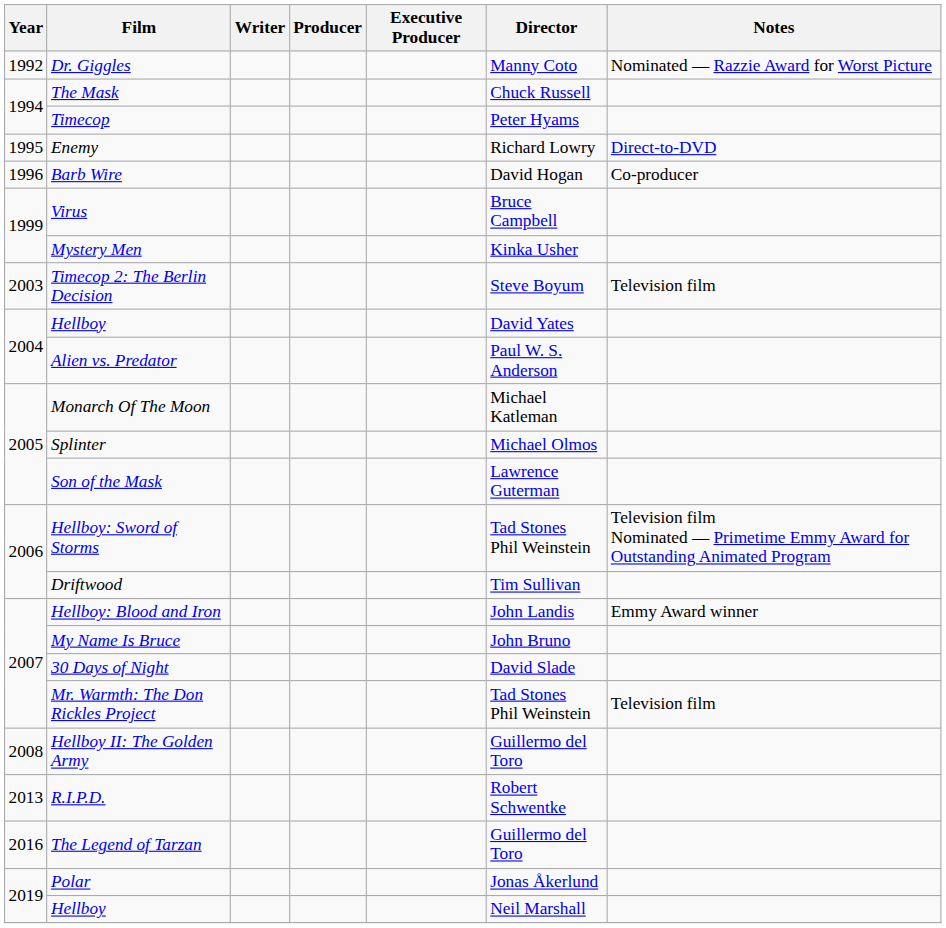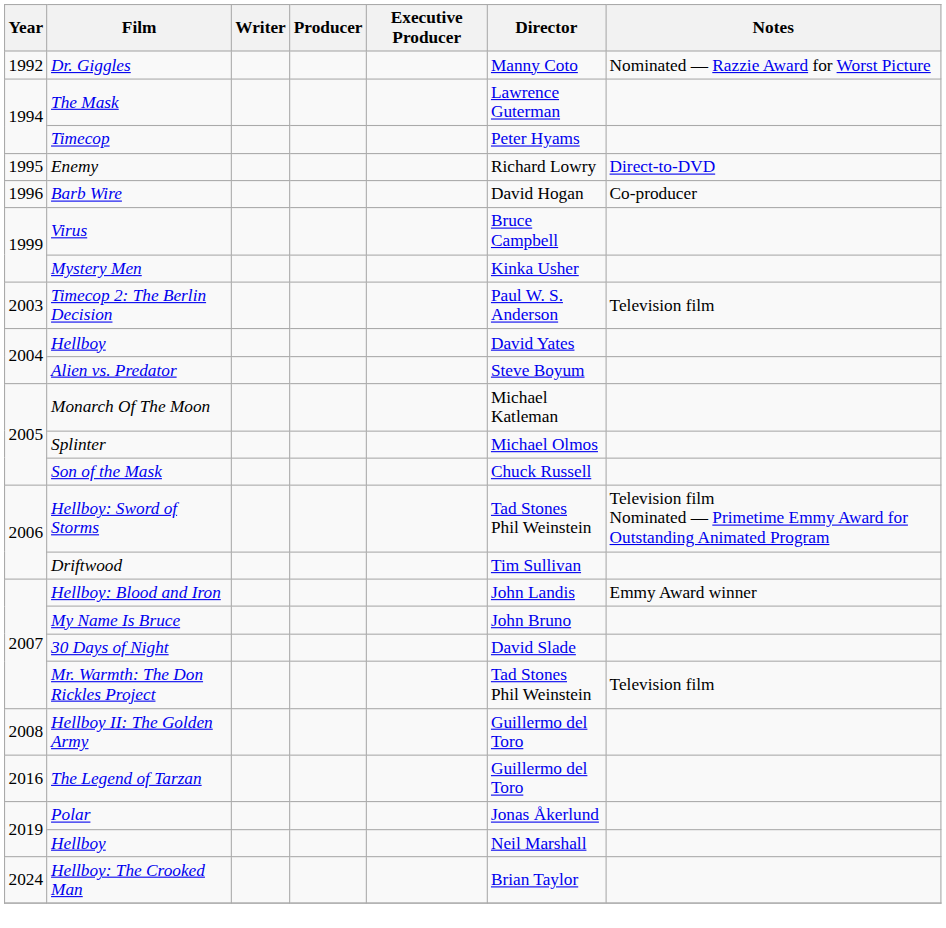 <table class="wikitable">
 <tr>
 <th>Year</th>
 <th>Film</th>
 <th>Writer</th>
 <th>Producer</th>
 <th>Executive Producer</th>
 <th>Director</th>
 <th>Notes</th>
 </tr>
 <tr>
 <td>1992</td>
 <td><em><a href='#'>Dr. Giggles</a></em></td>
 <td></td>
 <td></td>
 <td></td>
 <td><a href='#'>Manny Coto</a></td>
 <td>Nominated — <a href='#'>Razzie Award</a> for <a href='#'>Worst Picture</a></td>
 </tr>
 <tr>
 <td rowspan="2">1994</td>
 <td><em><a href='#'>The Mask</a></em></td>
 <td></td>
 <td></td>
 <td></td>
-<td><a href='#'>Chuck Russell</a></td>
+<td><a href='#'>Lawrence Guterman</a></td>
 <td></td>
 </tr>
 <tr>
 <td><em><a href='#'>Timecop</a></em></td>
 <td></td>
 <td></td>
 <td></td>
 <td><a href='#'>Peter Hyams</a></td>
 <td></td>
 </tr>
 <tr>
 <td>1995</td>
 <td><em>Enemy</em></td>
 <td></td>
 <td></td>
 <td></td>
 <td>Richard Lowry</td>
 <td><a href='#'>Direct-to-DVD</a></td>
 </tr>
 <tr>
 <td>1996</td>
 <td><em><a href='#'>Barb Wire</a></em></td>
 <td></td>
 <td></td>
 <td></td>
 <td>David Hogan</td>
 <td>Co-producer</td>
 </tr>
 <tr>
 <td rowspan="2">1999</td>
 <td><em><a href='#'>Virus</a></em></td>
 <td></td>
 <td></td>
 <td></td>
 <td><a href='#'>Bruce Campbell</a></td>
 <td></td>
 </tr>
 <tr>
 <td><em><a href='#'>Mystery Men</a></em></td>
 <td></td>
 <td></td>
 <td></td>
 <td><a href='#'>Kinka Usher</a></td>
 <td></td>
 </tr>
 <tr>
 <td>2003</td>
 <td><em><a href='#'>Timecop 2: The Berlin Decision</a></em></td>
 <td></td>
 <td></td>
 <td></td>
-<td><a href='#'>Steve Boyum</a></td>
+<td><a href='#'>Paul W. S. Anderson</a></td>
 <td>Television film</td>
 </tr>
 <tr>
 <td rowspan="2">2004</td>
 <td><em><a href='#'>Hellboy</a></em></td>
 <td></td>
 <td></td>
 <td></td>
 <td><a href='#'>David Yates</a></td>
 <td></td>
 </tr>
 <tr>
 <td><em><a href='#'>Alien vs. Predator</a></em></td>
 <td></td>
 <td></td>
 <td></td>
-<td><a href='#'>Paul W. S. Anderson</a></td>
+<td><a href='#'>Steve Boyum</a></td>
 <td></td>
 </tr>
 <tr>
 <td rowspan="3">2005</td>
 <td><em>Monarch Of The Moon</em></td>
 <td></td>
 <td></td>
 <td></td>
 <td>Michael Katleman</td>
 <td></td>
 </tr>
 <tr>
 <td><em>Splinter</em></td>
 <td></td>
 <td></td>
 <td></td>
 <td><a href='#'>Michael Olmos</a></td>
 <td></td>
 </tr>
 <tr>
 <td><em><a href='#'>Son of the Mask</a></em></td>
 <td></td>
 <td></td>
 <td></td>
-<td><a href='#'>Lawrence Guterman</a></td>
+<td><a href='#'>Chuck Russell</a></td>
 <td></td>
 </tr>
 <tr>
 <td rowspan="2">2006</td>
 <td><em><a href='#'>Hellboy: Sword of Storms</a></em></td>
 <td></td>
 <td></td>
 <td></td>
 <td><a href='#'>Tad Stones</a><br>Phil Weinstein</td>
 <td>Television film<br>Nominated — <a href='#'>Primetime Emmy Award for Outstanding Animated Program</a></td>
 </tr>
 <tr>
 <td><em>Driftwood</em></td>
 <td></td>
 <td></td>
 <td></td>
 <td><a href='#'>Tim Sullivan</a></td>
 <td></td>
 </tr>
 <tr>
 <td rowspan="4">2007</td>
 <td><em><a href='#'>Hellboy: Blood and Iron</a></em></td>
 <td></td>
 <td></td>
 <td></td>
 <td><a href='#'>John Landis</a></td>
 <td>Emmy Award winner</td>
 </tr>
 <tr>
 <td><em><a href='#'>My Name Is Bruce</a></em></td>
 <td></td>
 <td></td>
 <td></td>
 <td><a href='#'>John Bruno</a></td>
 <td></td>
 </tr>
 <tr>
 <td><em><a href='#'>30 Days of Night</a></em></td>
 <td></td>
 <td></td>
 <td></td>
 <td><a href='#'>David Slade</a></td>
 <td></td>
 </tr>
 <tr>
 <td><em><a href='#'>Mr. Warmth: The Don Rickles Project</a></em></td>
 <td></td>
 <td></td>
 <td></td>
 <td><a href='#'>Tad Stones</a><br>Phil Weinstein</td>
 <td>Television film</td>
 </tr>
 <tr>
 <td>2008</td>
 <td><em><a href='#'>Hellboy II: The Golden Army</a></em></td>
 <td></td>
 <td></td>
 <td></td>
 <td><a href='#'>Guillermo del Toro</a></td>
 <td></td>
 </tr>
 <tr>
-<td>2013</td>
-<td><em><a href='#'>R.I.P.D.</a></em></td>
-<td></td>
-<td></td>
-<td></td>
-<td><a href='#'>Robert Schwentke</a></td>
-<td></td>
-</tr>
-<tr>
 <td>2016</td>
 <td><em><a href='#'>The Legend of Tarzan</a></em></td>
 <td></td>
 <td></td>
 <td></td>
 <td><a href='#'>Guillermo del Toro</a></td>
 <td></td>
 </tr>
 <tr>
 <td rowspan="2">2019</td>
 <td><em><a href='#'>Polar</a></em></td>
 <td></td>
 <td></td>
 <td></td>
 <td><a href='#'>Jonas Åkerlund</a></td>
 <td></td>
 </tr>
 <tr>
 <td><em><a href='#'>Hellboy</a></em></td>
 <td></td>
 <td></td>
 <td></td>
 <td><a href='#'>Neil Marshall</a></td>
 <td></td>
 </tr>
 <tr>
+<td>2024</td>
+<td><em><a href='#'>Hellboy: The Crooked Man</a></em></td>
+<td></td>
+<td></td>
+<td></td>
+<td><a href='#'>Brian Taylor</a></td>
+<td></td>
+</tr>
+<tr>
 </tr>
 </table>
